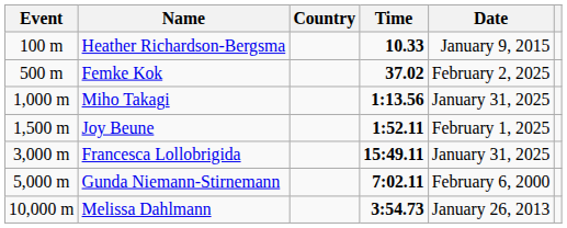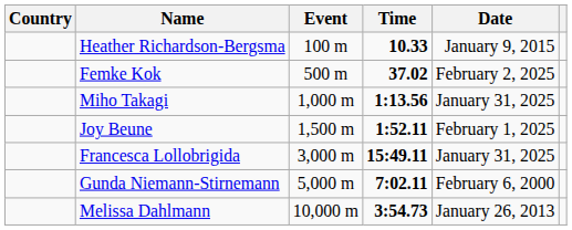 <table class="wikitable" >
 <tr>
+<th>Country</th>
+<th>Name</th>
 <th>Event</th>
-<th>Name</th>
-<th>Country</th>
 <th>Time</th>
 <th>Date</th>
 <th></th>
 </tr>
 <tr>
+<td></td>
+<td><a href='#'>Heather Richardson-Bergsma</a></td>
 <td align=center>100 m</td>
-<td><a href='#'>Heather Richardson-Bergsma</a></td>
-<td></td>
 <td align="right"><strong>10.33</strong></td>
 <td align="right">January 9, 2015</td>
 <td align="center"></td>
 </tr>
 <tr>
+<td></td>
+<td><a href='#'>Femke Kok</a></td>
 <td align=center>500 m</td>
-<td><a href='#'>Femke Kok</a></td>
-<td></td>
 <td align="right"><strong>37.02</strong></td>
 <td align="right">February 2, 2025</td>
 <td align="center"></td>
 </tr>
 <tr>
+<td></td>
+<td><a href='#'>Miho Takagi</a></td>
 <td align=center>1,000 m</td>
-<td><a href='#'>Miho Takagi</a></td>
-<td></td>
 <td align="right"><strong>1:13.56</strong></td>
 <td align="right">January 31, 2025</td>
 <td align="center"></td>
 </tr>
 <tr>
+<td></td>
+<td><a href='#'>Joy Beune</a></td>
 <td align=center>1,500 m</td>
-<td><a href='#'>Joy Beune</a></td>
-<td></td>
 <td align="right"><strong>1:52.11</strong></td>
 <td align="right">February 1, 2025</td>
 <td align="center"></td>
 </tr>
 <tr>
+<td></td>
+<td><a href='#'>Francesca Lollobrigida</a></td>
 <td align=center>3,000 m</td>
-<td><a href='#'>Francesca Lollobrigida</a></td>
-<td></td>
 <td align="right"><strong>15:49.11</strong></td>
 <td align="right">January 31, 2025</td>
 <td align="center"></td>
 </tr>
 <tr>
+<td></td>
+<td><a href='#'>Gunda Niemann-Stirnemann</a></td>
 <td align=center>5,000 m</td>
-<td><a href='#'>Gunda Niemann-Stirnemann</a></td>
-<td></td>
 <td align="right"><strong>7:02.11</strong></td>
 <td align="right">February 6, 2000</td>
 <td align="center"></td>
 </tr>
 <tr>
+<td></td>
+<td><a href='#'>Melissa Dahlmann</a></td>
 <td align=center>10,000 m</td>
-<td><a href='#'>Melissa Dahlmann</a></td>
-<td></td>
 <td align="right"><strong>3:54.73</strong></td>
 <td align="right">January 26, 2013</td>
 <td align="center"></td>
 </tr>
 </table>
